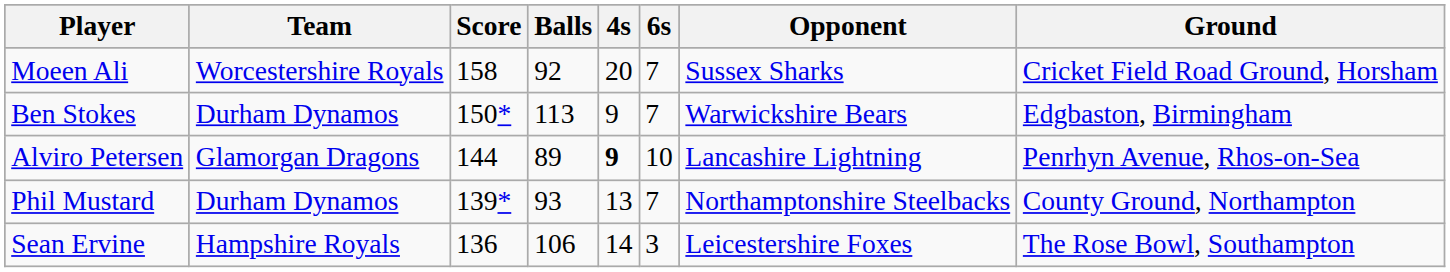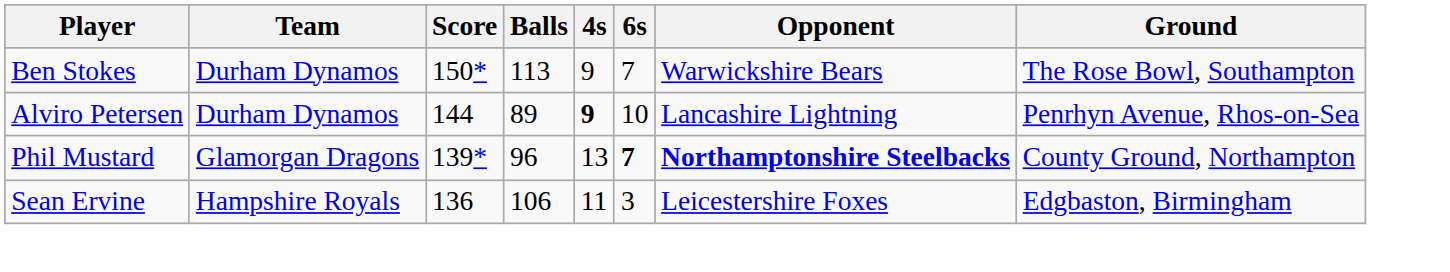 <table class="wikitable">
 <tr>
 <th>Player</th>
 <th>Team</th>
 <th>Score</th>
 <th>Balls</th>
 <th>4s</th>
 <th>6s</th>
 <th>Opponent</th>
 <th>Ground</th>
 </tr>
 <tr>
-<td><a href='#'>Moeen Ali</a></td>
-<td><a href='#'>Worcestershire Royals</a></td>
-<td>158</td>
-<td>92</td>
-<td>20</td>
-<td>7</td>
-<td><a href='#'>Sussex Sharks</a></td>
-<td><a href='#'>Cricket Field Road Ground</a>, <a href='#'>Horsham</a></td>
-</tr>
-<tr>
 <td><a href='#'>Ben Stokes</a></td>
 <td><a href='#'>Durham Dynamos</a></td>
 <td>150<a href='#'>*</a></td>
 <td>113</td>
 <td>9</td>
 <td>7</td>
 <td><a href='#'>Warwickshire Bears</a></td>
-<td><a href='#'>Edgbaston</a>, <a href='#'>Birmingham</a></td>
+<td><a href='#'>The Rose Bowl</a>, <a href='#'>Southampton</a></td>
 </tr>
 <tr>
 <td><a href='#'>Alviro Petersen</a></td>
-<td><a href='#'>Glamorgan Dragons</a></td>
+<td><a href='#'>Durham Dynamos</a></td>
 <td>144</td>
 <td>89</td>
 <td><strong>9</strong></td>
 <td>10</td>
 <td><a href='#'>Lancashire Lightning</a></td>
 <td><a href='#'>Penrhyn Avenue</a>, <a href='#'>Rhos-on-Sea</a></td>
 </tr>
 <tr>
 <td><a href='#'>Phil Mustard</a></td>
-<td><a href='#'>Durham Dynamos</a></td>
+<td><a href='#'>Glamorgan Dragons</a></td>
 <td>139<a href='#'>*</a></td>
-<td>93</td>
+<td>96</td>
 <td>13</td>
-<td>7</td>
-<td><a href='#'>Northamptonshire Steelbacks</a></td>
+<td><strong>7</strong></td>
+<td><strong><a href='#'>Northamptonshire Steelbacks</a></strong></td>
 <td><a href='#'>County Ground</a>, <a href='#'>Northampton</a></td>
 </tr>
 <tr>
 <td><a href='#'>Sean Ervine</a></td>
 <td><a href='#'>Hampshire Royals</a></td>
 <td>136</td>
 <td>106</td>
-<td>14</td>
+<td>11</td>
 <td>3</td>
 <td><a href='#'>Leicestershire Foxes</a></td>
-<td><a href='#'>The Rose Bowl</a>, <a href='#'>Southampton</a></td>
+<td><a href='#'>Edgbaston</a>, <a href='#'>Birmingham</a></td>
 </tr>
 </table>
